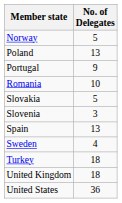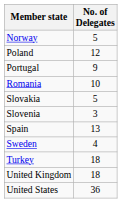 <table class="wikitable">
 <tr>
 <th>Member state</th>
 <th>No. of<br>Delegates</th>
 </tr>
 <tr>
 <td><a href='#'>Norway</a></td>
 <td align="center">5</td>
 </tr>
 <tr>
 <td>Poland</td>
-<td align="center">13</td>
+<td align="center">12</td>
 </tr>
 <tr>
 <td>Portugal</td>
 <td align="center">9</td>
 </tr>
 <tr>
 <td><a href='#'>Romania</a></td>
 <td align="center">10</td>
 </tr>
 <tr>
 <td>Slovakia</td>
 <td align="center">5</td>
 </tr>
 <tr>
 <td>Slovenia</td>
 <td align="center">3</td>
 </tr>
 <tr>
 <td>Spain</td>
 <td align="center">13</td>
 </tr>
 <tr>
 <td><a href='#'>Sweden</a></td>
 <td align="center">4</td>
 </tr>
 <tr>
 <td><a href='#'>Turkey</a></td>
 <td align="center">18</td>
 </tr>
 <tr>
 <td>United Kingdom</td>
 <td align="center">18</td>
 </tr>
 <tr>
 <td>United States</td>
 <td align="center">36</td>
 </tr>
 </table>
